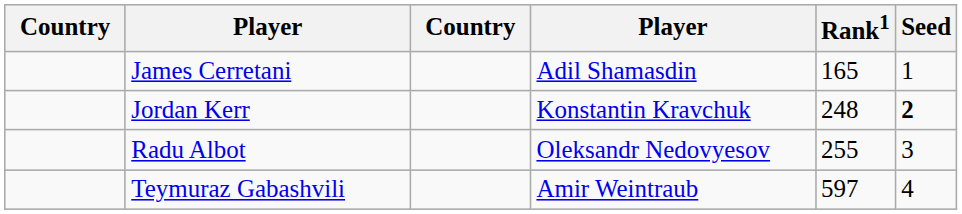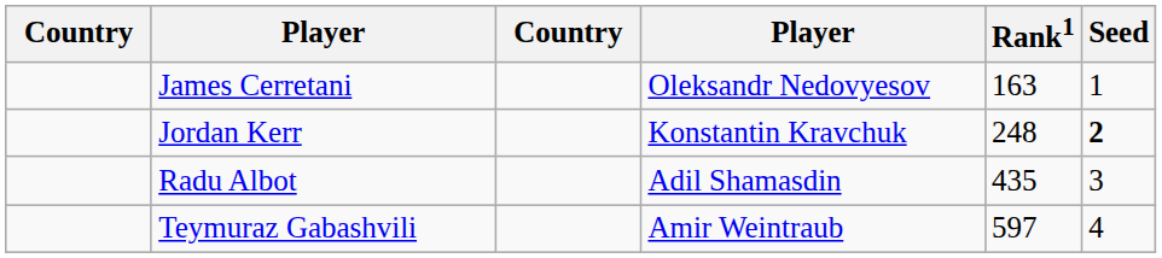 <table class="sortable wikitable">
 <tr>
 <th width="70">Country</th>
 <th width="175">Player</th>
 <th width="70">Country</th>
 <th width="175">Player</th>
 <th>Rank<sup>1</sup></th>
 <th>Seed</th>
 </tr>
 <tr>
 <td></td>
 <td><a href='#'>James Cerretani</a></td>
 <td></td>
-<td><a href='#'>Adil Shamasdin</a></td>
-<td>165</td>
+<td><a href='#'>Oleksandr Nedovyesov</a></td>
+<td>163</td>
 <td>1</td>
 </tr>
 <tr>
 <td></td>
 <td><a href='#'>Jordan Kerr</a></td>
 <td></td>
 <td><a href='#'>Konstantin Kravchuk</a></td>
 <td>248</td>
 <td><strong>2</strong></td>
 </tr>
 <tr>
 <td></td>
 <td><a href='#'>Radu Albot</a></td>
 <td></td>
-<td><a href='#'>Oleksandr Nedovyesov</a></td>
-<td>255</td>
+<td><a href='#'>Adil Shamasdin</a></td>
+<td>435</td>
 <td>3</td>
 </tr>
 <tr>
 <td></td>
 <td><a href='#'>Teymuraz Gabashvili</a></td>
 <td></td>
 <td><a href='#'>Amir Weintraub</a></td>
 <td>597</td>
 <td>4</td>
 </tr>
 </table>
